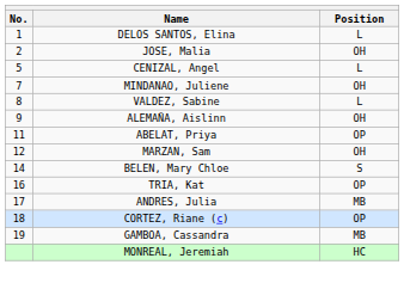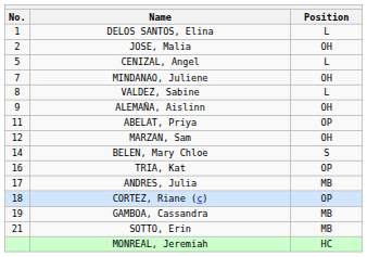 <table class="wikitable mw-collapsible mw-collapsed" style="text-align:center; width:500px; border:none">
 <tr>
 <th style="text-align:center" colspan="3"></th>
 </tr>
 <tr>
 <th style="width:7%">No.</th>
 <th>Name</th>
 <th style="width:20%">Position</th>
 </tr>
 <tr>
 <td>1</td>
 <td>DELOS SANTOS, Elina</td>
 <td>L</td>
 </tr>
 <tr>
 <td>2</td>
 <td>JOSE, Malia</td>
 <td>OH</td>
 </tr>
 <tr>
 <td>5</td>
 <td>CENIZAL, Angel</td>
 <td>L</td>
 </tr>
 <tr>
 <td>7</td>
 <td>MINDANAO, Juliene</td>
 <td>OH</td>
 </tr>
 <tr>
 <td>8</td>
 <td>VALDEZ, Sabine</td>
 <td>L</td>
 </tr>
 <tr>
 <td>9</td>
 <td>ALEMAÑA, Aislinn</td>
 <td>OH</td>
 </tr>
 <tr>
 <td>11</td>
 <td>ABELAT, Priya</td>
 <td>OP</td>
 </tr>
 <tr>
 <td>12</td>
 <td>MARZAN, Sam</td>
 <td>OH</td>
 </tr>
 <tr>
 <td>14</td>
 <td>BELEN, Mary Chloe</td>
 <td>S</td>
 </tr>
 <tr>
 <td>16</td>
 <td>TRIA, Kat</td>
 <td>OP</td>
 </tr>
 <tr>
 <td>17</td>
 <td>ANDRES, Julia</td>
 <td>MB</td>
 </tr>
 <tr bgcolor=#D0E6FF>
 <td>18</td>
 <td>CORTEZ, Riane (<a href='#'>c</a>)</td>
 <td>OP</td>
 </tr>
 <tr>
 <td>19</td>
 <td>GAMBOA, Cassandra</td>
 <td>MB</td>
 </tr>
+<tr>
+<td>21</td>
+<td>SOTTO, Erin</td>
+<td>MB</td>
+</tr>
 <tr bgcolor=#CCFFCC>
 <td></td>
 <td>MONREAL, Jeremiah</td>
 <td>HC</td>
 </tr>
 </table>
